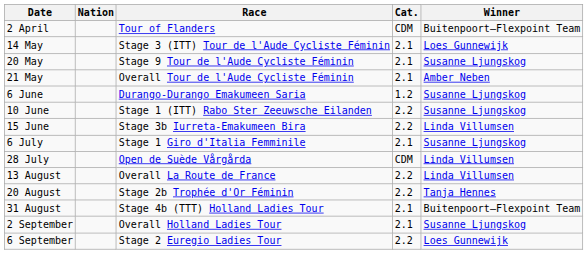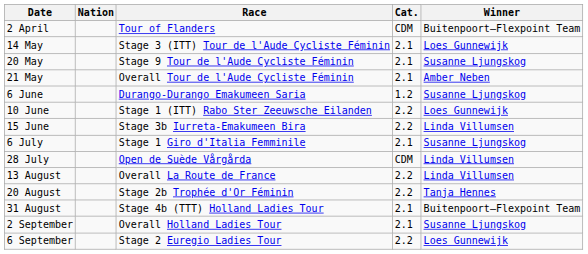 <table class="wikitable sortable">
 <tr>
 <th>Date</th>
 <th>Nation</th>
 <th>Race</th>
 <th>Cat.</th>
 <th>Winner</th>
 </tr>
 <tr>
 <td>2 April</td>
 <td></td>
 <td><a href='#'>Tour of Flanders</a></td>
 <td>CDM</td>
 <td>Buitenpoort–Flexpoint Team</td>
 </tr>
 <tr>
 <td>14 May</td>
 <td></td>
 <td>Stage 3 (ITT) <a href='#'>Tour de l'Aude Cycliste Féminin</a></td>
 <td>2.1</td>
 <td> <a href='#'>Loes Gunnewijk</a></td>
 </tr>
 <tr>
 <td>20 May</td>
 <td></td>
 <td>Stage 9 <a href='#'>Tour de l'Aude Cycliste Féminin</a></td>
 <td>2.1</td>
 <td> <a href='#'>Susanne Ljungskog</a></td>
 </tr>
 <tr>
 <td>21 May</td>
 <td></td>
 <td>Overall <a href='#'>Tour de l'Aude Cycliste Féminin</a></td>
 <td>2.1</td>
 <td> <a href='#'>Amber Neben</a></td>
 </tr>
 <tr>
 <td>6 June</td>
 <td></td>
 <td><a href='#'>Durango-Durango Emakumeen Saria</a></td>
 <td>1.2</td>
 <td> <a href='#'>Susanne Ljungskog</a></td>
 </tr>
 <tr>
 <td>10 June</td>
 <td></td>
 <td>Stage 1 (ITT) <a href='#'>Rabo Ster Zeeuwsche Eilanden</a></td>
 <td>2.2</td>
-<td> <a href='#'>Susanne Ljungskog</a></td>
+<td> <a href='#'>Loes Gunnewijk</a></td>
 </tr>
 <tr>
 <td>15 June</td>
 <td></td>
 <td>Stage 3b <a href='#'>Iurreta-Emakumeen Bira</a></td>
 <td>2.2</td>
 <td> <a href='#'>Linda Villumsen</a></td>
 </tr>
 <tr>
 <td>6 July</td>
 <td></td>
 <td>Stage 1 <a href='#'>Giro d'Italia Femminile</a></td>
 <td>2.1</td>
 <td> <a href='#'>Susanne Ljungskog</a></td>
 </tr>
 <tr>
 <td>28 July</td>
 <td></td>
 <td><a href='#'>Open de Suède Vårgårda</a></td>
 <td>CDM</td>
 <td> <a href='#'>Linda Villumsen</a></td>
 </tr>
 <tr>
 <td>13 August</td>
 <td></td>
 <td>Overall <a href='#'>La Route de France</a></td>
 <td>2.2</td>
 <td> <a href='#'>Linda Villumsen</a></td>
 </tr>
 <tr>
 <td>20 August</td>
 <td></td>
 <td>Stage 2b <a href='#'>Trophée d'Or Féminin</a></td>
 <td>2.2</td>
 <td> <a href='#'>Tanja Hennes</a></td>
 </tr>
 <tr>
 <td>31 August</td>
 <td></td>
 <td>Stage 4b (TTT) <a href='#'>Holland Ladies Tour</a></td>
 <td>2.1</td>
 <td>Buitenpoort–Flexpoint Team</td>
 </tr>
 <tr>
 <td>2 September</td>
 <td></td>
 <td>Overall <a href='#'>Holland Ladies Tour</a></td>
 <td>2.1</td>
 <td> <a href='#'>Susanne Ljungskog</a></td>
 </tr>
 <tr>
 <td>6 September</td>
 <td></td>
 <td>Stage 2 <a href='#'>Euregio Ladies Tour</a></td>
 <td>2.2</td>
 <td> <a href='#'>Loes Gunnewijk</a></td>
 </tr>
 </table>
